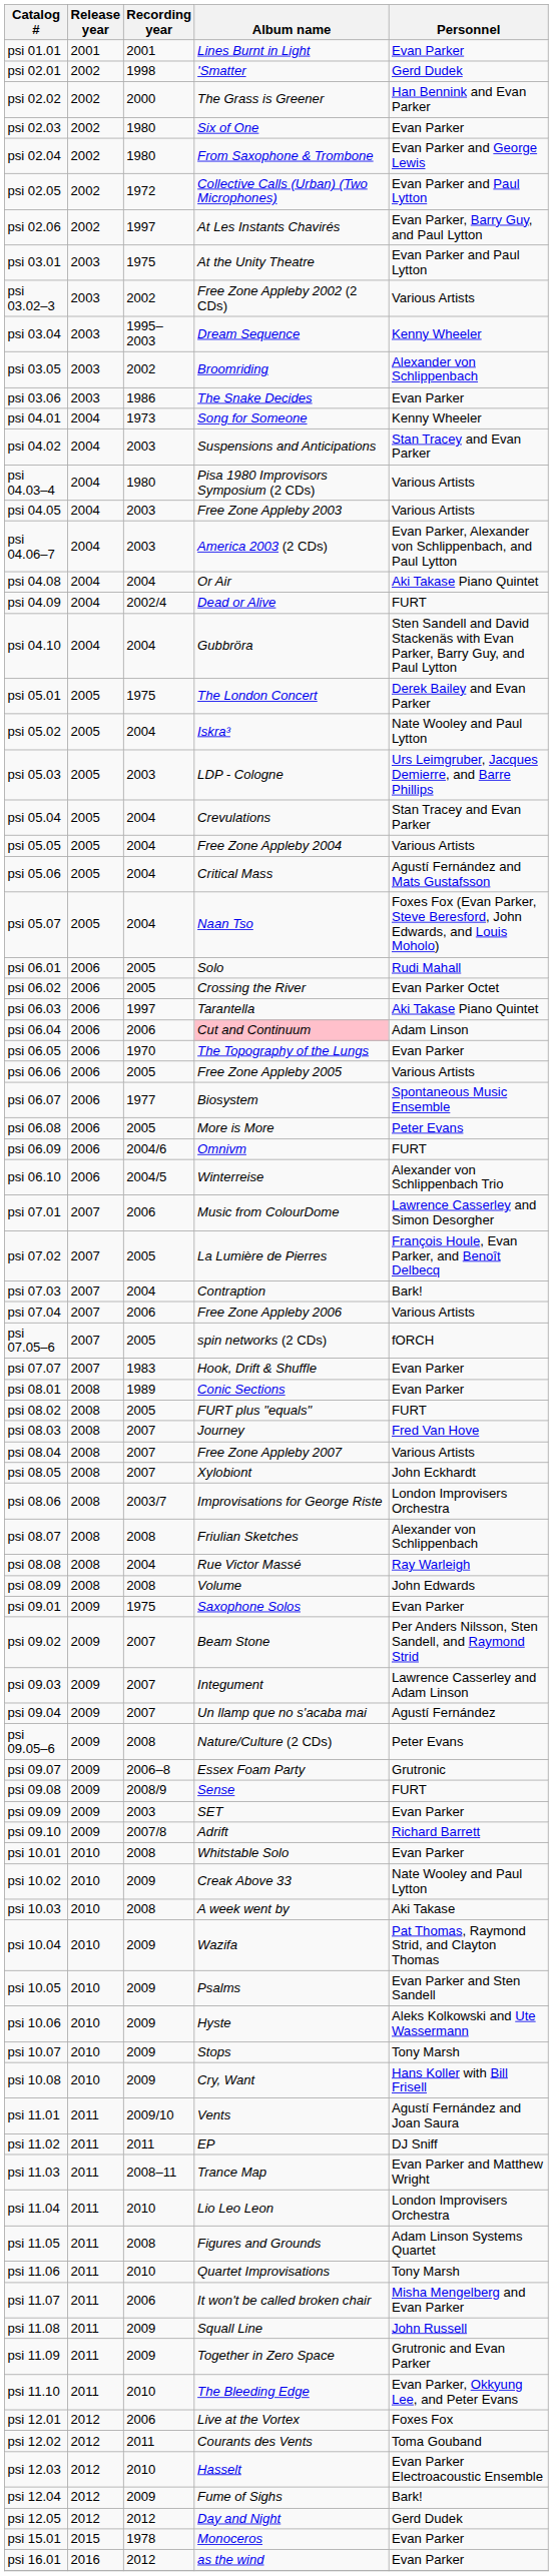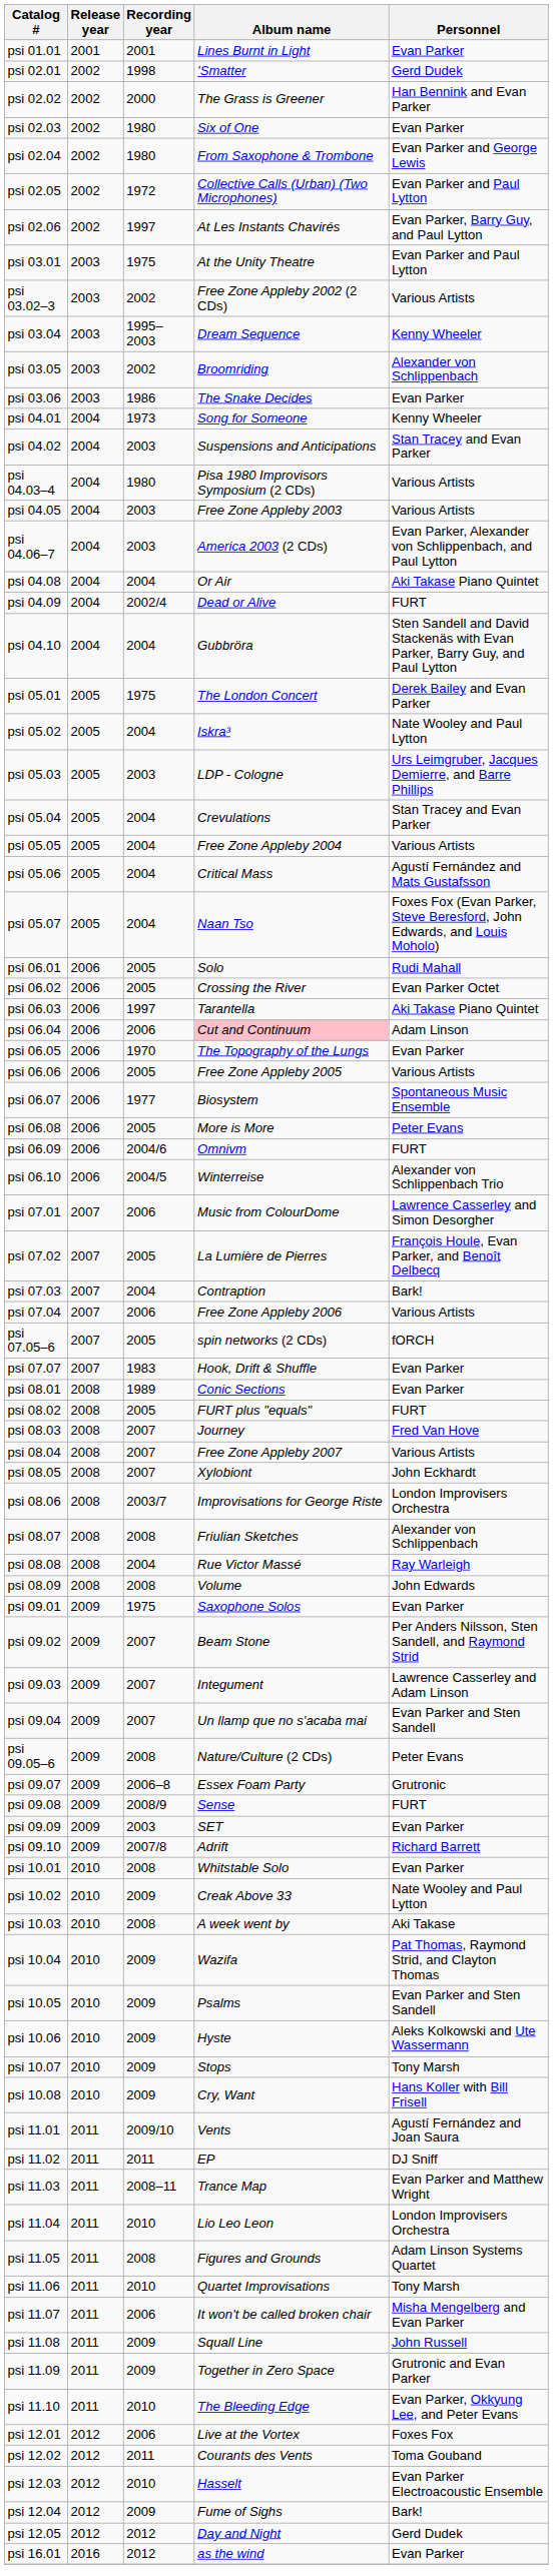 <table class="wikitable sortable" style="width:75%">
 <tr>
 <th style="vertical-align:bottom; text-align:center; width:12%;">Catalog #</th>
 <th style="vertical-align:bottom; text-align:center; width:8%;">Release year</th>
 <th style="vertical-align:bottom; text-align:center; width:8%;">Recording year</th>
 <th style="vertical-align:bottom; text-align:center; width:40%;">Album name</th>
 <th style="vertical-align:bottom; text-align:center; width:32%;">Personnel</th>
 </tr>
 <tr>
 <td>psi 01.01</td>
 <td>2001</td>
 <td>2001</td>
 <td><em><a href='#'>Lines Burnt in Light</a></em></td>
 <td><a href='#'>Evan Parker</a></td>
 </tr>
 <tr>
 <td>psi 02.01</td>
 <td>2002</td>
 <td>1998</td>
 <td><em><a href='#'>'Smatter</a></em></td>
 <td><a href='#'>Gerd Dudek</a></td>
 </tr>
 <tr>
 <td>psi 02.02</td>
 <td>2002</td>
 <td>2000</td>
 <td><em>The Grass is Greener</em></td>
 <td><a href='#'>Han Bennink</a> and Evan Parker</td>
 </tr>
 <tr>
 <td>psi 02.03</td>
 <td>2002</td>
 <td>1980</td>
 <td><em><a href='#'>Six of One</a></em></td>
 <td>Evan Parker</td>
 </tr>
 <tr>
 <td>psi 02.04</td>
 <td>2002</td>
 <td>1980</td>
 <td><em><a href='#'>From Saxophone & Trombone</a></em></td>
 <td>Evan Parker and <a href='#'>George Lewis</a></td>
 </tr>
 <tr>
 <td>psi 02.05</td>
 <td>2002</td>
 <td>1972</td>
 <td><em><a href='#'>Collective Calls (Urban) (Two Microphones)</a></em></td>
 <td>Evan Parker and <a href='#'>Paul Lytton</a></td>
 </tr>
 <tr>
 <td>psi 02.06</td>
 <td>2002</td>
 <td>1997</td>
 <td><em>At Les Instants Chavirés</em></td>
 <td>Evan Parker, <a href='#'>Barry Guy</a>, and Paul Lytton</td>
 </tr>
 <tr>
 <td>psi 03.01</td>
 <td>2003</td>
 <td>1975</td>
 <td><em>At the Unity Theatre</em></td>
 <td>Evan Parker and Paul Lytton</td>
 </tr>
 <tr>
 <td>psi 03.02–3</td>
 <td>2003</td>
 <td>2002</td>
 <td><em>Free Zone Appleby 2002</em> (2 CDs)</td>
 <td>Various Artists</td>
 </tr>
 <tr>
 <td>psi 03.04</td>
 <td>2003</td>
 <td>1995–2003</td>
 <td><em><a href='#'>Dream Sequence</a></em></td>
 <td><a href='#'>Kenny Wheeler</a></td>
 </tr>
 <tr>
 <td>psi 03.05</td>
 <td>2003</td>
 <td>2002</td>
 <td><em><a href='#'>Broomriding</a></em></td>
 <td><a href='#'>Alexander von Schlippenbach</a></td>
 </tr>
 <tr>
 <td>psi 03.06</td>
 <td>2003</td>
 <td>1986</td>
 <td><em><a href='#'>The Snake Decides</a></em></td>
 <td>Evan Parker</td>
 </tr>
 <tr>
 <td>psi 04.01</td>
 <td>2004</td>
 <td>1973</td>
 <td><em><a href='#'>Song for Someone</a></em></td>
 <td>Kenny Wheeler</td>
 </tr>
 <tr>
 <td>psi 04.02</td>
 <td>2004</td>
 <td>2003</td>
 <td><em>Suspensions and Anticipations</em></td>
 <td><a href='#'>Stan Tracey</a> and Evan Parker</td>
 </tr>
 <tr>
 <td>psi 04.03–4</td>
 <td>2004</td>
 <td>1980</td>
 <td><em>Pisa 1980 Improvisors Symposium</em> (2 CDs)</td>
 <td>Various Artists</td>
 </tr>
 <tr>
 <td>psi 04.05</td>
 <td>2004</td>
 <td>2003</td>
 <td><em>Free Zone Appleby 2003</em></td>
 <td>Various Artists</td>
 </tr>
 <tr>
 <td>psi 04.06–7</td>
 <td>2004</td>
 <td>2003</td>
 <td><em><a href='#'>America 2003</a></em> (2 CDs)</td>
 <td>Evan Parker, Alexander von Schlippenbach, and Paul Lytton</td>
 </tr>
 <tr>
 <td>psi 04.08</td>
 <td>2004</td>
 <td>2004</td>
 <td><em>Or Air</em></td>
 <td><a href='#'>Aki Takase</a> Piano Quintet</td>
 </tr>
 <tr>
 <td>psi 04.09</td>
 <td>2004</td>
 <td>2002/4</td>
 <td><em><a href='#'>Dead or Alive</a></em></td>
 <td>FURT</td>
 </tr>
 <tr>
 <td>psi 04.10</td>
 <td>2004</td>
 <td>2004</td>
 <td><em>Gubbröra</em></td>
 <td>Sten Sandell and David Stackenäs with Evan Parker, Barry Guy, and Paul Lytton</td>
 </tr>
 <tr>
 <td>psi 05.01</td>
 <td>2005</td>
 <td>1975</td>
 <td><em><a href='#'>The London Concert</a></em></td>
 <td><a href='#'>Derek Bailey</a> and Evan Parker</td>
 </tr>
 <tr>
 <td>psi 05.02</td>
 <td>2005</td>
 <td>2004</td>
 <td><em><a href='#'>Iskra³</a></em></td>
 <td>Nate Wooley and Paul Lytton</td>
 </tr>
 <tr>
 <td>psi 05.03</td>
 <td>2005</td>
 <td>2003</td>
 <td><em>LDP - Cologne</em></td>
 <td><a href='#'>Urs Leimgruber</a>, <a href='#'>Jacques Demierre</a>, and <a href='#'>Barre Phillips</a></td>
 </tr>
 <tr>
 <td>psi 05.04</td>
 <td>2005</td>
 <td>2004</td>
 <td><em>Crevulations</em></td>
 <td>Stan Tracey and Evan Parker</td>
 </tr>
 <tr>
 <td>psi 05.05</td>
 <td>2005</td>
 <td>2004</td>
 <td><em>Free Zone Appleby 2004</em></td>
 <td>Various Artists</td>
 </tr>
 <tr>
 <td>psi 05.06</td>
 <td>2005</td>
 <td>2004</td>
 <td><em>Critical Mass</em></td>
 <td>Agustí Fernández and <a href='#'>Mats Gustafsson</a></td>
 </tr>
 <tr>
 <td>psi 05.07</td>
 <td>2005</td>
 <td>2004</td>
 <td><em><a href='#'>Naan Tso</a></em></td>
 <td>Foxes Fox (Evan Parker, <a href='#'>Steve Beresford</a>, John Edwards, and <a href='#'>Louis Moholo</a>)</td>
 </tr>
 <tr>
 <td>psi 06.01</td>
 <td>2006</td>
 <td>2005</td>
 <td><em>Solo</em></td>
 <td><a href='#'>Rudi Mahall</a></td>
 </tr>
 <tr>
 <td>psi 06.02</td>
 <td>2006</td>
 <td>2005</td>
 <td><em>Crossing the River</em></td>
 <td>Evan Parker Octet</td>
 </tr>
 <tr>
 <td>psi 06.03</td>
 <td>2006</td>
 <td>1997</td>
 <td><em>Tarantella</em></td>
 <td><a href='#'>Aki Takase</a> Piano Quintet</td>
 </tr>
 <tr>
 <td>psi 06.04</td>
 <td>2006</td>
 <td>2006</td>
 <td style="background: pink;"><em>Cut and Continuum</em></td>
 <td>Adam Linson</td>
 </tr>
 <tr>
 <td>psi 06.05</td>
 <td>2006</td>
 <td>1970</td>
 <td><em><a href='#'>The Topography of the Lungs</a></em></td>
 <td>Evan Parker</td>
 </tr>
 <tr>
 <td>psi 06.06</td>
 <td>2006</td>
 <td>2005</td>
 <td><em>Free Zone Appleby 2005</em></td>
 <td>Various Artists</td>
 </tr>
 <tr>
 <td>psi 06.07</td>
 <td>2006</td>
 <td>1977</td>
 <td><em>Biosystem</em></td>
 <td><a href='#'>Spontaneous Music Ensemble</a></td>
 </tr>
 <tr>
 <td>psi 06.08</td>
 <td>2006</td>
 <td>2005</td>
 <td><em>More is More</em></td>
 <td><a href='#'>Peter Evans</a></td>
 </tr>
 <tr>
 <td>psi 06.09</td>
 <td>2006</td>
 <td>2004/6</td>
 <td><em><a href='#'>Omnivm</a></em></td>
 <td>FURT</td>
 </tr>
 <tr>
 <td>psi 06.10</td>
 <td>2006</td>
 <td>2004/5</td>
 <td><em>Winterreise</em></td>
 <td>Alexander von Schlippenbach Trio</td>
 </tr>
 <tr>
 <td>psi 07.01</td>
 <td>2007</td>
 <td>2006</td>
 <td><em>Music from ColourDome</em></td>
 <td><a href='#'>Lawrence Casserley</a> and Simon Desorgher</td>
 </tr>
 <tr>
 <td>psi 07.02</td>
 <td>2007</td>
 <td>2005</td>
 <td><em>La Lumière de Pierres</em></td>
 <td><a href='#'>François Houle</a>, Evan Parker, and <a href='#'>Benoît Delbecq</a></td>
 </tr>
 <tr>
 <td>psi 07.03</td>
 <td>2007</td>
 <td>2004</td>
 <td><em>Contraption</em></td>
 <td>Bark!</td>
 </tr>
 <tr>
 <td>psi 07.04</td>
 <td>2007</td>
 <td>2006</td>
 <td><em>Free Zone Appleby 2006</em></td>
 <td>Various Artists</td>
 </tr>
 <tr>
 <td>psi 07.05–6</td>
 <td>2007</td>
 <td>2005</td>
 <td><em>spin networks</em> (2 CDs)</td>
 <td>fORCH</td>
 </tr>
 <tr>
 <td>psi 07.07</td>
 <td>2007</td>
 <td>1983</td>
 <td><em>Hook, Drift & Shuffle</em></td>
 <td>Evan Parker</td>
 </tr>
 <tr>
 <td>psi 08.01</td>
 <td>2008</td>
 <td>1989</td>
 <td><em><a href='#'>Conic Sections</a></em></td>
 <td>Evan Parker</td>
 </tr>
 <tr>
 <td>psi 08.02</td>
 <td>2008</td>
 <td>2005</td>
 <td><em>FURT plus "equals"</em></td>
 <td>FURT</td>
 </tr>
 <tr>
 <td>psi 08.03</td>
 <td>2008</td>
 <td>2007</td>
 <td><em>Journey</em></td>
 <td><a href='#'>Fred Van Hove</a></td>
 </tr>
 <tr>
 <td>psi 08.04</td>
 <td>2008</td>
 <td>2007</td>
 <td><em>Free Zone Appleby 2007</em></td>
 <td>Various Artists</td>
 </tr>
 <tr>
 <td>psi 08.05</td>
 <td>2008</td>
 <td>2007</td>
 <td><em>Xylobiont</em></td>
 <td>John Eckhardt</td>
 </tr>
 <tr>
 <td>psi 08.06</td>
 <td>2008</td>
 <td>2003/7</td>
 <td><em>Improvisations for George Riste</em></td>
 <td>London Improvisers Orchestra</td>
 </tr>
 <tr>
 <td>psi 08.07</td>
 <td>2008</td>
 <td>2008</td>
 <td><em>Friulian Sketches</em></td>
 <td>Alexander von Schlippenbach</td>
 </tr>
 <tr>
 <td>psi 08.08</td>
 <td>2008</td>
 <td>2004</td>
 <td><em>Rue Victor Massé</em></td>
 <td><a href='#'>Ray Warleigh</a></td>
 </tr>
 <tr>
 <td>psi 08.09</td>
 <td>2008</td>
 <td>2008</td>
 <td><em>Volume</em></td>
 <td>John Edwards</td>
 </tr>
 <tr>
 <td>psi 09.01</td>
 <td>2009</td>
 <td>1975</td>
 <td><em><a href='#'>Saxophone Solos</a></em></td>
 <td>Evan Parker</td>
 </tr>
 <tr>
 <td>psi 09.02</td>
 <td>2009</td>
 <td>2007</td>
 <td><em>Beam Stone</em></td>
 <td>Per Anders Nilsson, Sten Sandell, and <a href='#'>Raymond Strid</a></td>
 </tr>
 <tr>
 <td>psi 09.03</td>
 <td>2009</td>
 <td>2007</td>
 <td><em>Integument</em></td>
 <td>Lawrence Casserley and Adam Linson</td>
 </tr>
 <tr>
 <td>psi 09.04</td>
 <td>2009</td>
 <td>2007</td>
 <td><em>Un llamp que no s'acaba mai</em></td>
-<td>Agustí Fernández</td>
+<td>Evan Parker and Sten Sandell</td>
 </tr>
 <tr>
 <td>psi 09.05–6</td>
 <td>2009</td>
 <td>2008</td>
 <td><em>Nature/Culture</em> (2 CDs)</td>
 <td>Peter Evans</td>
 </tr>
 <tr>
 <td>psi 09.07</td>
 <td>2009</td>
 <td>2006–8</td>
 <td><em>Essex Foam Party</em></td>
 <td>Grutronic</td>
 </tr>
 <tr>
 <td>psi 09.08</td>
 <td>2009</td>
 <td>2008/9</td>
 <td><em><a href='#'>Sense</a></em></td>
 <td>FURT</td>
 </tr>
 <tr>
 <td>psi 09.09</td>
 <td>2009</td>
 <td>2003</td>
 <td><em>SET</em></td>
 <td>Evan Parker</td>
 </tr>
 <tr>
 <td>psi 09.10</td>
 <td>2009</td>
 <td>2007/8</td>
 <td><em>Adrift</em></td>
 <td><a href='#'>Richard Barrett</a></td>
 </tr>
 <tr>
 <td>psi 10.01</td>
 <td>2010</td>
 <td>2008</td>
 <td><em>Whitstable Solo</em></td>
 <td>Evan Parker</td>
 </tr>
 <tr>
 <td>psi 10.02</td>
 <td>2010</td>
 <td>2009</td>
 <td><em>Creak Above 33</em></td>
 <td>Nate Wooley and Paul Lytton</td>
 </tr>
 <tr>
 <td>psi 10.03</td>
 <td>2010</td>
 <td>2008</td>
 <td><em>A week went by</em></td>
 <td>Aki Takase</td>
 </tr>
 <tr>
 <td>psi 10.04</td>
 <td>2010</td>
 <td>2009</td>
 <td><em>Wazifa</em></td>
 <td><a href='#'>Pat Thomas</a>, Raymond Strid, and Clayton Thomas</td>
 </tr>
 <tr>
 <td>psi 10.05</td>
 <td>2010</td>
 <td>2009</td>
 <td><em>Psalms</em></td>
 <td>Evan Parker and Sten Sandell</td>
 </tr>
 <tr>
 <td>psi 10.06</td>
 <td>2010</td>
 <td>2009</td>
 <td><em>Hyste</em></td>
 <td>Aleks Kolkowski and <a href='#'>Ute Wassermann</a></td>
 </tr>
 <tr>
 <td>psi 10.07</td>
 <td>2010</td>
 <td>2009</td>
 <td><em>Stops</em></td>
 <td>Tony Marsh</td>
 </tr>
 <tr>
 <td>psi 10.08</td>
 <td>2010</td>
 <td>2009</td>
 <td><em>Cry, Want</em></td>
 <td><a href='#'>Hans Koller</a> with <a href='#'>Bill Frisell</a></td>
 </tr>
 <tr>
 <td>psi 11.01</td>
 <td>2011</td>
 <td>2009/10</td>
 <td><em>Vents</em></td>
 <td>Agustí Fernández and Joan Saura</td>
 </tr>
 <tr>
 <td>psi 11.02</td>
 <td>2011</td>
 <td>2011</td>
 <td><em>EP</em></td>
 <td>DJ Sniff</td>
 </tr>
 <tr>
 <td>psi 11.03</td>
 <td>2011</td>
 <td>2008–11</td>
 <td><em>Trance Map</em></td>
 <td>Evan Parker and Matthew Wright</td>
 </tr>
 <tr>
 <td>psi 11.04</td>
 <td>2011</td>
 <td>2010</td>
 <td><em>Lio Leo Leon</em></td>
 <td>London Improvisers Orchestra</td>
 </tr>
 <tr>
 <td>psi 11.05</td>
 <td>2011</td>
 <td>2008</td>
 <td><em>Figures and Grounds</em></td>
 <td>Adam Linson Systems Quartet</td>
 </tr>
 <tr>
 <td>psi 11.06</td>
 <td>2011</td>
 <td>2010</td>
 <td><em>Quartet Improvisations</em></td>
 <td>Tony Marsh</td>
 </tr>
 <tr>
 <td>psi 11.07</td>
 <td>2011</td>
 <td>2006</td>
 <td><em>It won't be called broken chair</em></td>
 <td><a href='#'>Misha Mengelberg</a> and Evan Parker</td>
 </tr>
 <tr>
 <td>psi 11.08</td>
 <td>2011</td>
 <td>2009</td>
 <td><em>Squall Line</em></td>
 <td><a href='#'>John Russell</a></td>
 </tr>
 <tr>
 <td>psi 11.09</td>
 <td>2011</td>
 <td>2009</td>
 <td><em>Together in Zero Space</em></td>
 <td>Grutronic and Evan Parker</td>
 </tr>
 <tr>
 <td>psi 11.10</td>
 <td>2011</td>
 <td>2010</td>
 <td><em><a href='#'>The Bleeding Edge</a></em></td>
 <td>Evan Parker, <a href='#'>Okkyung Lee</a>, and Peter Evans</td>
 </tr>
 <tr>
 <td>psi 12.01</td>
 <td>2012</td>
 <td>2006</td>
 <td><em>Live at the Vortex</em></td>
 <td>Foxes Fox</td>
 </tr>
 <tr>
 <td>psi 12.02</td>
 <td>2012</td>
 <td>2011</td>
 <td><em>Courants des Vents</em></td>
 <td>Toma Gouband</td>
 </tr>
 <tr>
 <td>psi 12.03</td>
 <td>2012</td>
 <td>2010</td>
 <td><em><a href='#'>Hasselt</a></em></td>
 <td>Evan Parker Electroacoustic Ensemble</td>
 </tr>
 <tr>
 <td>psi 12.04</td>
 <td>2012</td>
 <td>2009</td>
 <td><em>Fume of Sighs</em></td>
 <td>Bark!</td>
 </tr>
 <tr>
 <td>psi 12.05</td>
 <td>2012</td>
 <td>2012</td>
 <td><em><a href='#'>Day and Night</a></em></td>
 <td>Gerd Dudek</td>
 </tr>
 <tr>
-<td>psi 15.01</td>
-<td>2015</td>
-<td>1978</td>
-<td><em><a href='#'>Monoceros</a></em></td>
-<td>Evan Parker</td>
-</tr>
-<tr>
 <td>psi 16.01</td>
 <td>2016</td>
 <td>2012</td>
 <td><em><a href='#'>as the wind</a></em></td>
 <td>Evan Parker</td>
 </tr>
 <tr>
 </tr>
 </table>
